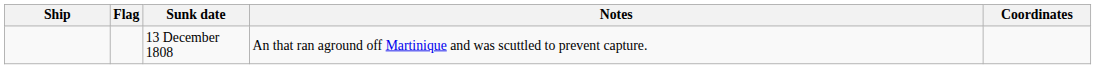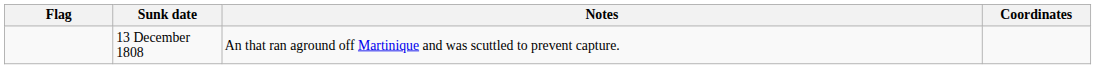 <table class="wikitable" style="width:100%" |>
 <tr>
-<th style="width:10%">Ship</th>
 <th>Flag</th>
 <th style="width:10%">Sunk date</th>
 <th style="width:70%">Notes</th>
 <th style="width:10%">Coordinates</th>
 </tr>
 <tr>
 <td></td>
-<td></td>
 <td>13 December 1808</td>
 <td>An  that ran aground off <a href='#'>Martinique</a> and was scuttled to prevent capture.</td>
 <td></td>
 </tr>
 </table>
